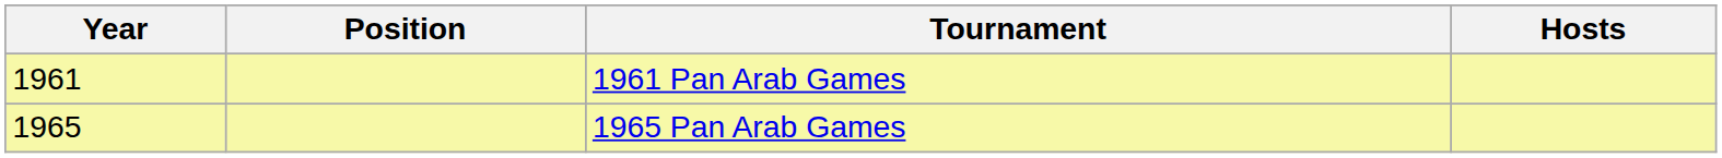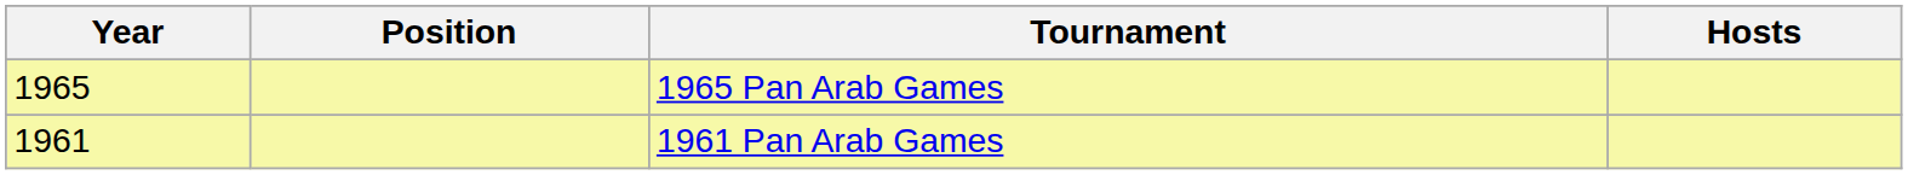 <table class="wikitable" width=70%>
 <tr>
 <th>Year</th>
 <th>Position</th>
 <th>Tournament</th>
 <th>Hosts</th>
 </tr>
 <tr valign="top" bgcolor="#F7F9A8">
+<td>1965</td>
+<td></td>
+<td><a href='#'>1965 Pan Arab Games</a></td>
+<td></td>
+</tr>
+<tr valign="top" bgcolor="#F7F9A8">
 <td>1961</td>
 <td></td>
 <td><a href='#'>1961 Pan Arab Games</a></td>
 <td></td>
 </tr>
-<tr valign="top" bgcolor="#F7F9A8">
-<td>1965</td>
-<td></td>
-<td><a href='#'>1965 Pan Arab Games</a></td>
-<td></td>
-</tr>
 </table>
